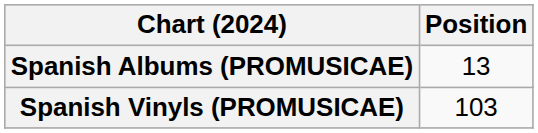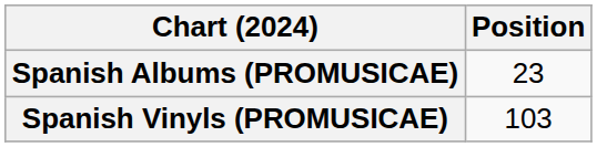 <table class="wikitable plainrowheaders" style="text-align:center">
 <tr>
 <th scope="col">Chart (2024)</th>
 <th scope="col">Position</th>
 </tr>
 <tr>
 <th scope="row">Spanish Albums (PROMUSICAE)</th>
-<td>13</td>
+<td>23</td>
 </tr>
 <tr>
 <th scope="row">Spanish Vinyls (PROMUSICAE)</th>
 <td>103</td>
 </tr>
 </table>
